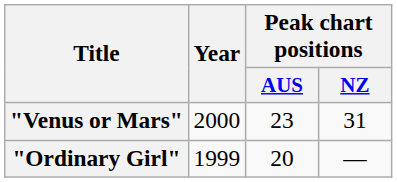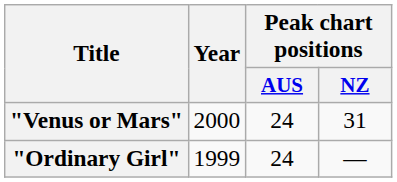 <table class="wikitable plainrowheaders" style="text-align:center;">
 <tr>
 <th scope="col" rowspan="2">Title</th>
 <th scope="col" rowspan="2">Year</th>
 <th scope="col" colspan="2">Peak chart positions</th>
 </tr>
 <tr>
 <th scope="col" style="width:3em;font-size:90%;"><a href='#'>AUS</a><br></th>
 <th scope="col" style="width:3em;font-size:90%;"><a href='#'>NZ</a><br></th>
 </tr>
 <tr>
 <th scope="row">"Venus or Mars"</th>
 <td>2000</td>
-<td>23</td>
+<td>24</td>
 <td>31</td>
 </tr>
 <tr>
 <th scope="row">"Ordinary Girl"</th>
 <td>1999</td>
-<td>20</td>
+<td>24</td>
 <td>—</td>
 </tr>
 </table>
